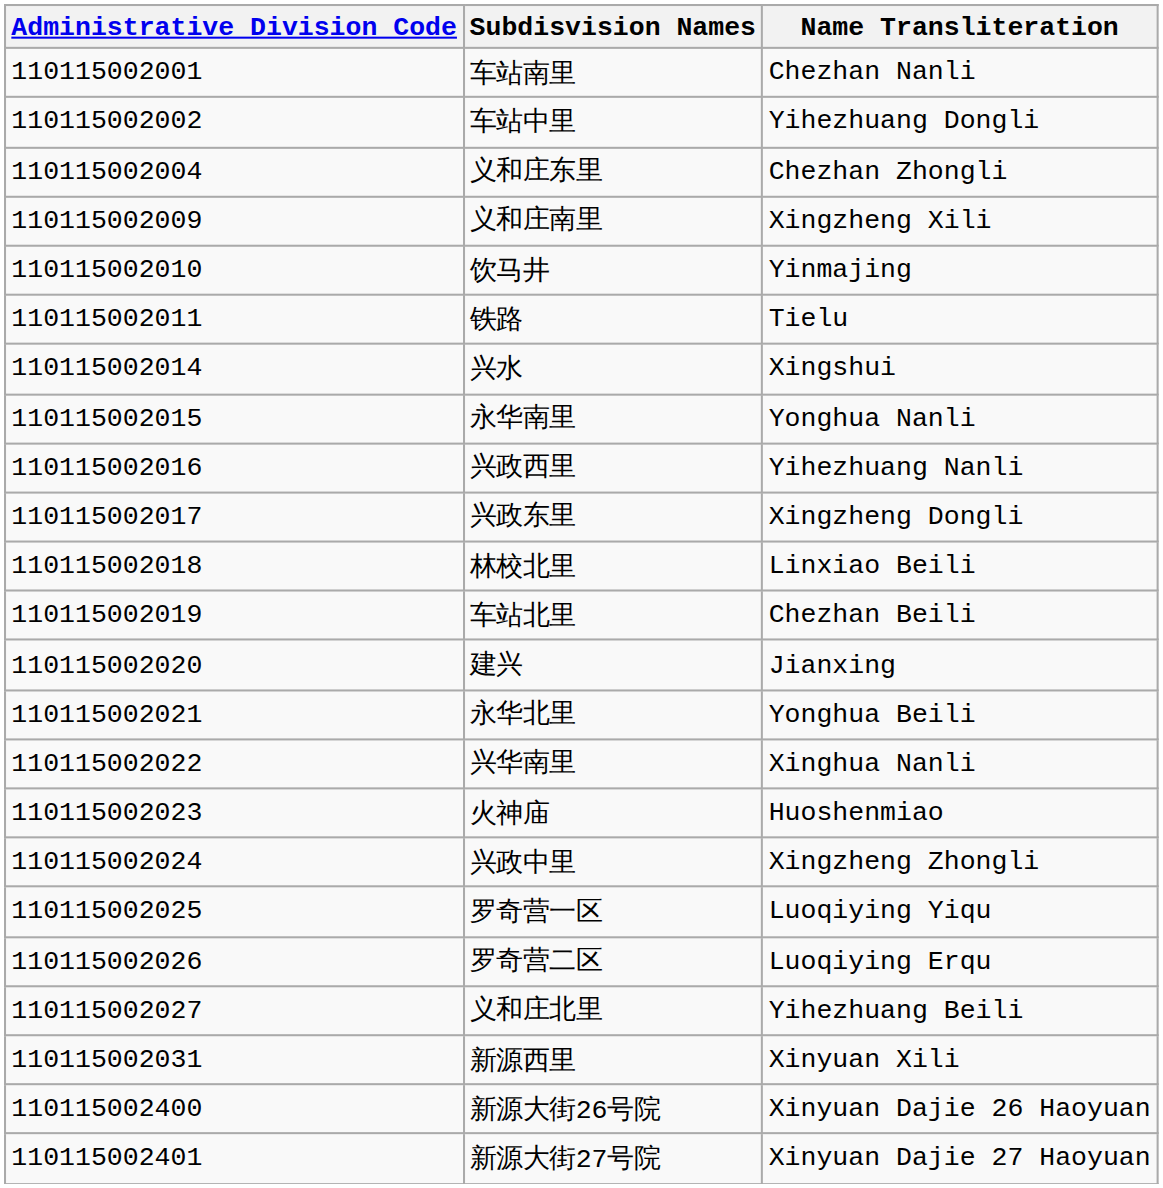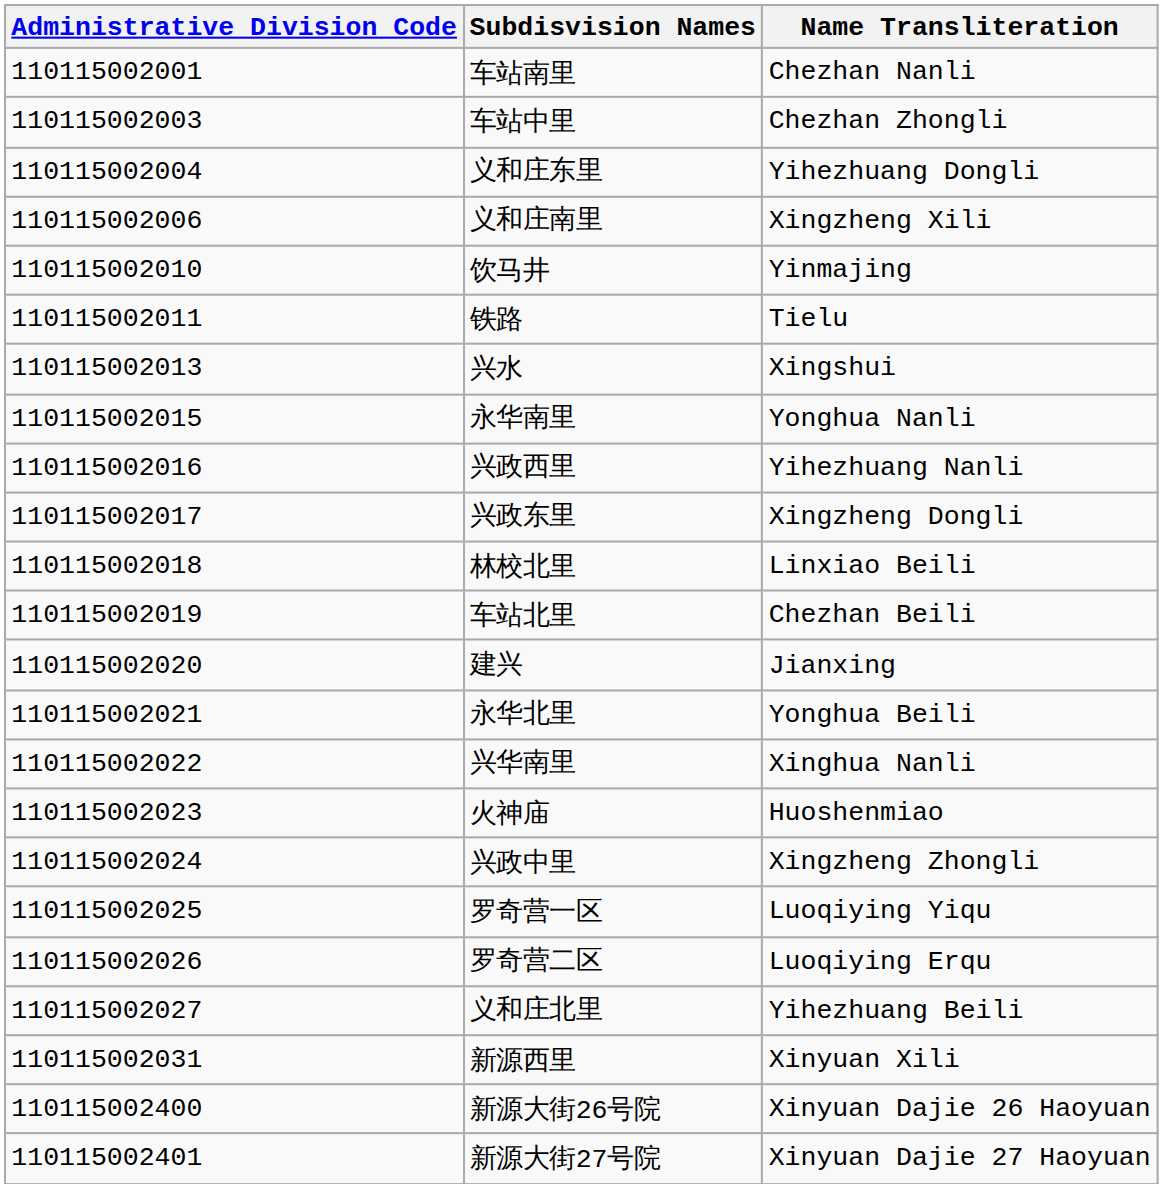 <table class="wikitable sortable">
 <tr>
 <th><a href='#'>Administrative Division Code</a></th>
 <th>Subdisvision Names</th>
 <th>Name Transliteration</th>
 </tr>
 <tr>
 <td>110115002001</td>
 <td>车站南里</td>
 <td>Chezhan Nanli</td>
 </tr>
 <tr>
-<td>110115002002</td>
+<td>110115002003</td>
 <td>车站中里</td>
-<td>Yihezhuang Dongli</td>
+<td>Chezhan Zhongli</td>
 </tr>
 <tr>
 <td>110115002004</td>
 <td>义和庄东里</td>
-<td>Chezhan Zhongli</td>
+<td>Yihezhuang Dongli</td>
 </tr>
 <tr>
-<td>110115002009</td>
+<td>110115002006</td>
 <td>义和庄南里</td>
 <td>Xingzheng Xili</td>
 </tr>
 <tr>
 <td>110115002010</td>
 <td>饮马井</td>
 <td>Yinmajing</td>
 </tr>
 <tr>
 <td>110115002011</td>
 <td>铁路</td>
 <td>Tielu</td>
 </tr>
 <tr>
-<td>110115002014</td>
+<td>110115002013</td>
 <td>兴水</td>
 <td>Xingshui</td>
 </tr>
 <tr>
 <td>110115002015</td>
 <td>永华南里</td>
 <td>Yonghua Nanli</td>
 </tr>
 <tr>
 <td>110115002016</td>
 <td>兴政西里</td>
 <td>Yihezhuang Nanli</td>
 </tr>
 <tr>
 <td>110115002017</td>
 <td>兴政东里</td>
 <td>Xingzheng Dongli</td>
 </tr>
 <tr>
 <td>110115002018</td>
 <td>林校北里</td>
 <td>Linxiao Beili</td>
 </tr>
 <tr>
 <td>110115002019</td>
 <td>车站北里</td>
 <td>Chezhan Beili</td>
 </tr>
 <tr>
 <td>110115002020</td>
 <td>建兴</td>
 <td>Jianxing</td>
 </tr>
 <tr>
 <td>110115002021</td>
 <td>永华北里</td>
 <td>Yonghua Beili</td>
 </tr>
 <tr>
 <td>110115002022</td>
 <td>兴华南里</td>
 <td>Xinghua Nanli</td>
 </tr>
 <tr>
 <td>110115002023</td>
 <td>火神庙</td>
 <td>Huoshenmiao</td>
 </tr>
 <tr>
 <td>110115002024</td>
 <td>兴政中里</td>
 <td>Xingzheng Zhongli</td>
 </tr>
 <tr>
 <td>110115002025</td>
 <td>罗奇营一区</td>
 <td>Luoqiying Yiqu</td>
 </tr>
 <tr>
 <td>110115002026</td>
 <td>罗奇营二区</td>
 <td>Luoqiying Erqu</td>
 </tr>
 <tr>
 <td>110115002027</td>
 <td>义和庄北里</td>
 <td>Yihezhuang Beili</td>
 </tr>
 <tr>
 <td>110115002031</td>
 <td>新源西里</td>
 <td>Xinyuan Xili</td>
 </tr>
 <tr>
 <td>110115002400</td>
 <td>新源大街26号院</td>
 <td>Xinyuan Dajie 26 Haoyuan</td>
 </tr>
 <tr>
 <td>110115002401</td>
 <td>新源大街27号院</td>
 <td>Xinyuan Dajie 27 Haoyuan</td>
 </tr>
 </table>
